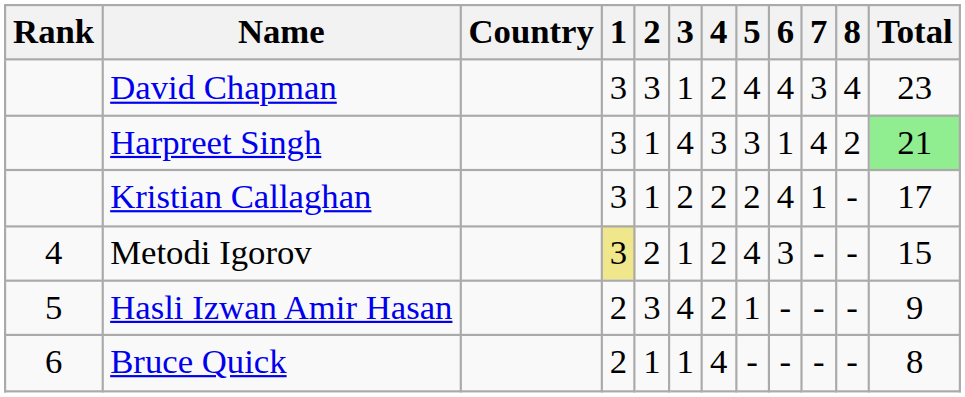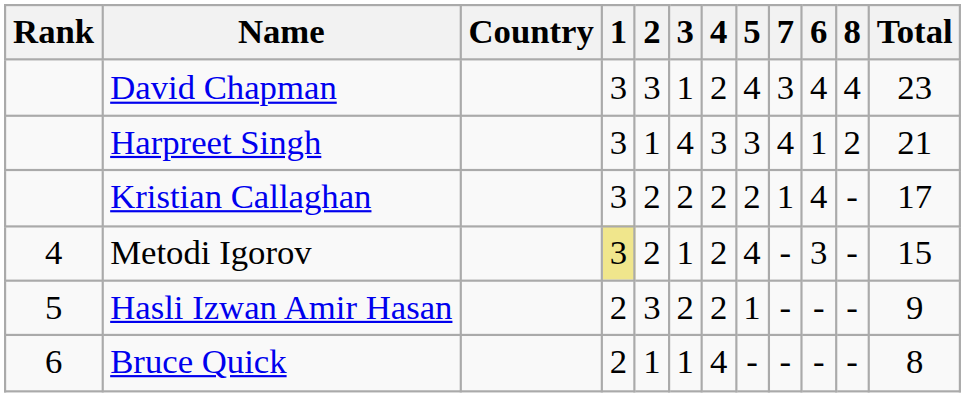 <table class="wikitable sortable" style="text-align:center;">
 <tr>
 <th>Rank</th>
 <th>Name</th>
 <th>Country</th>
 <th>1</th>
 <th>2</th>
 <th>3</th>
 <th>4</th>
 <th>5</th>
+<th>7</th>
 <th>6</th>
-<th>7</th>
 <th>8</th>
 <th>Total</th>
 </tr>
 <tr>
 <td></td>
 <td align=left><a href='#'>David Chapman</a></td>
 <td align=left></td>
 <td>3</td>
 <td>3</td>
 <td>1</td>
 <td>2</td>
 <td>4</td>
+<td>3</td>
 <td>4</td>
-<td>3</td>
 <td>4</td>
 <td>23</td>
 </tr>
 <tr>
 <td></td>
 <td align=left><a href='#'>Harpreet Singh</a></td>
 <td align=left></td>
 <td>3</td>
 <td>1</td>
 <td>4</td>
 <td>3</td>
 <td>3</td>
+<td>4</td>
 <td>1</td>
-<td>4</td>
 <td>2</td>
-<td style="background: lightgreen;">21</td>
+<td>21</td>
 </tr>
 <tr>
 <td></td>
 <td align=left><a href='#'>Kristian Callaghan</a></td>
 <td align=left></td>
 <td>3</td>
-<td>1</td>
 <td>2</td>
 <td>2</td>
 <td>2</td>
+<td>2</td>
+<td>1</td>
 <td>4</td>
-<td>1</td>
 <td>-</td>
 <td>17</td>
 </tr>
 <tr>
 <td>4</td>
 <td align=left>Metodi Igorov</td>
 <td align="left"></td>
 <td style="background: khaki;">3</td>
 <td>2</td>
 <td>1</td>
 <td>2</td>
 <td>4</td>
+<td>-</td>
 <td>3</td>
-<td>-</td>
 <td>-</td>
 <td>15</td>
 </tr>
 <tr>
 <td>5</td>
 <td align=left><a href='#'>Hasli Izwan Amir Hasan</a></td>
 <td align=left></td>
 <td>2</td>
 <td>3</td>
-<td>4</td>
+<td>2</td>
 <td>2</td>
 <td>1</td>
 <td>-</td>
 <td>-</td>
 <td>-</td>
 <td>9</td>
 </tr>
 <tr>
 <td>6</td>
 <td align=left><a href='#'>Bruce Quick</a></td>
 <td align=left></td>
 <td>2</td>
 <td>1</td>
 <td>1</td>
 <td>4</td>
 <td>-</td>
 <td>-</td>
 <td>-</td>
 <td>-</td>
 <td>8</td>
 </tr>
 </table>
